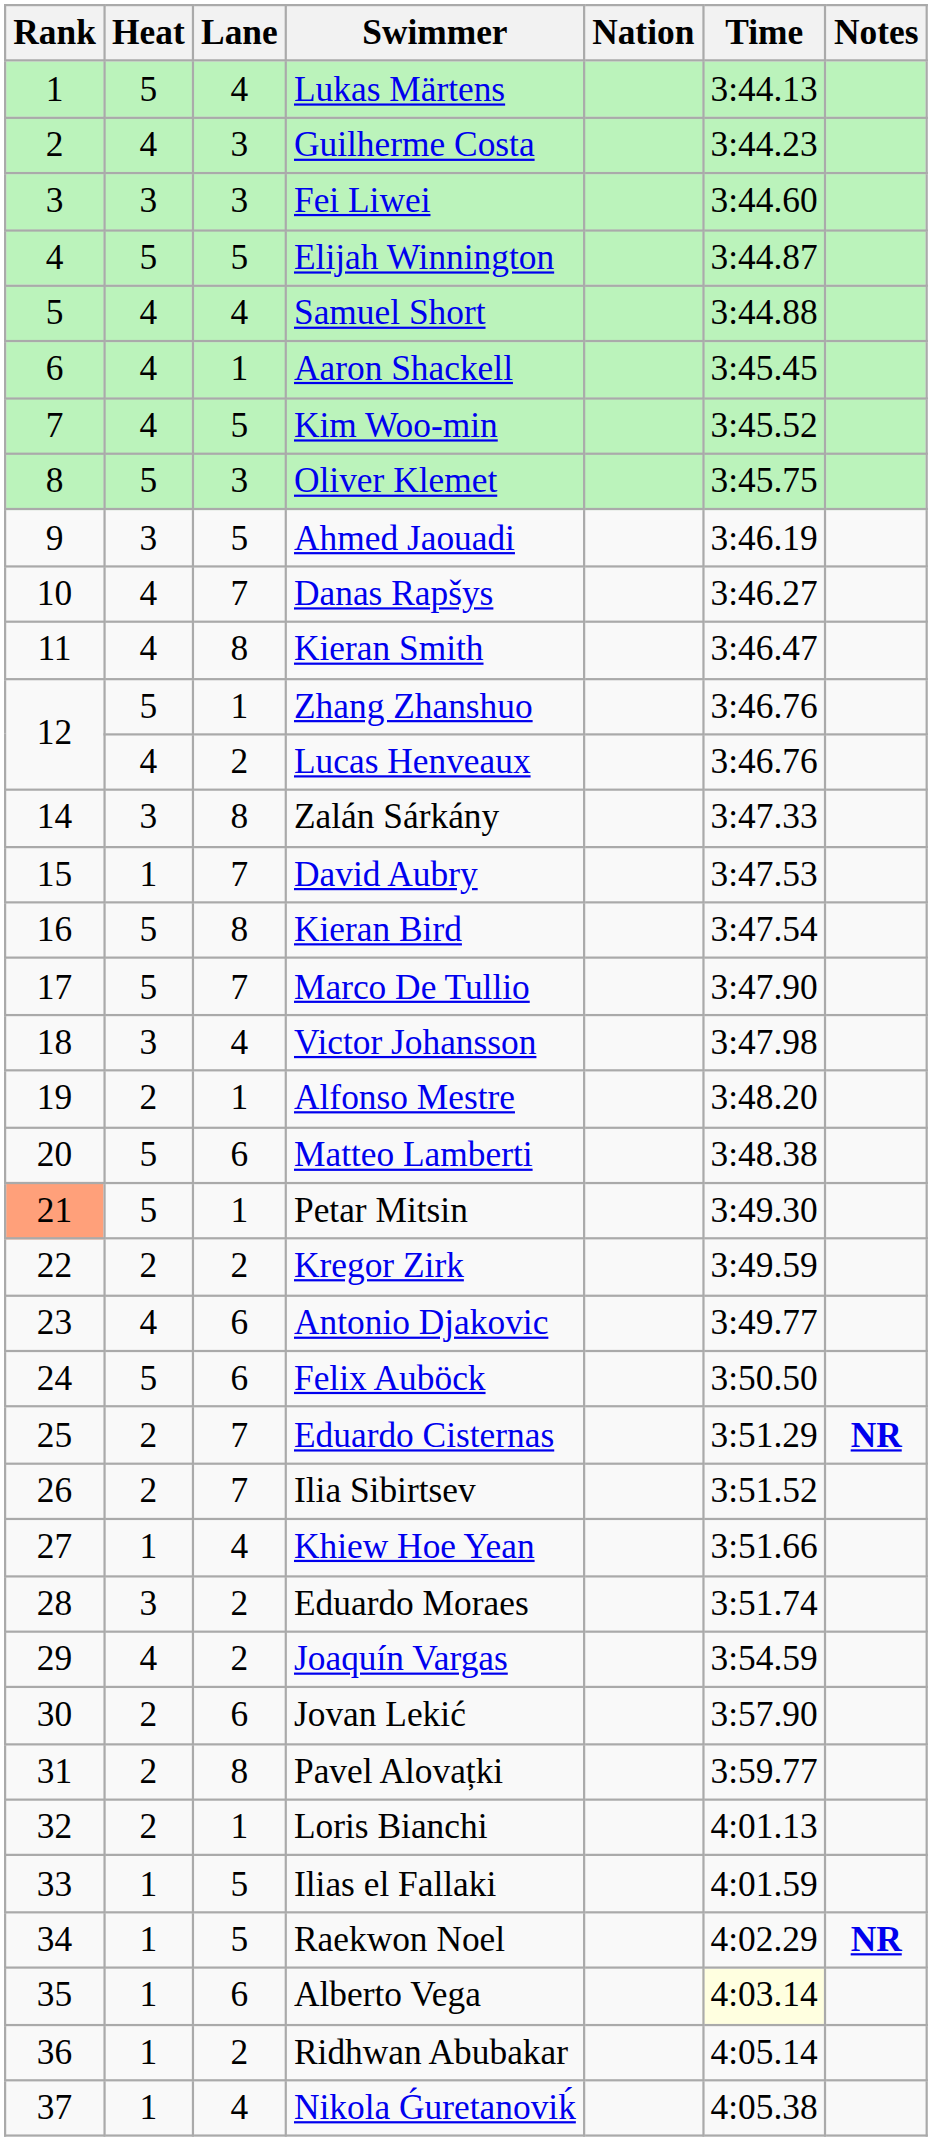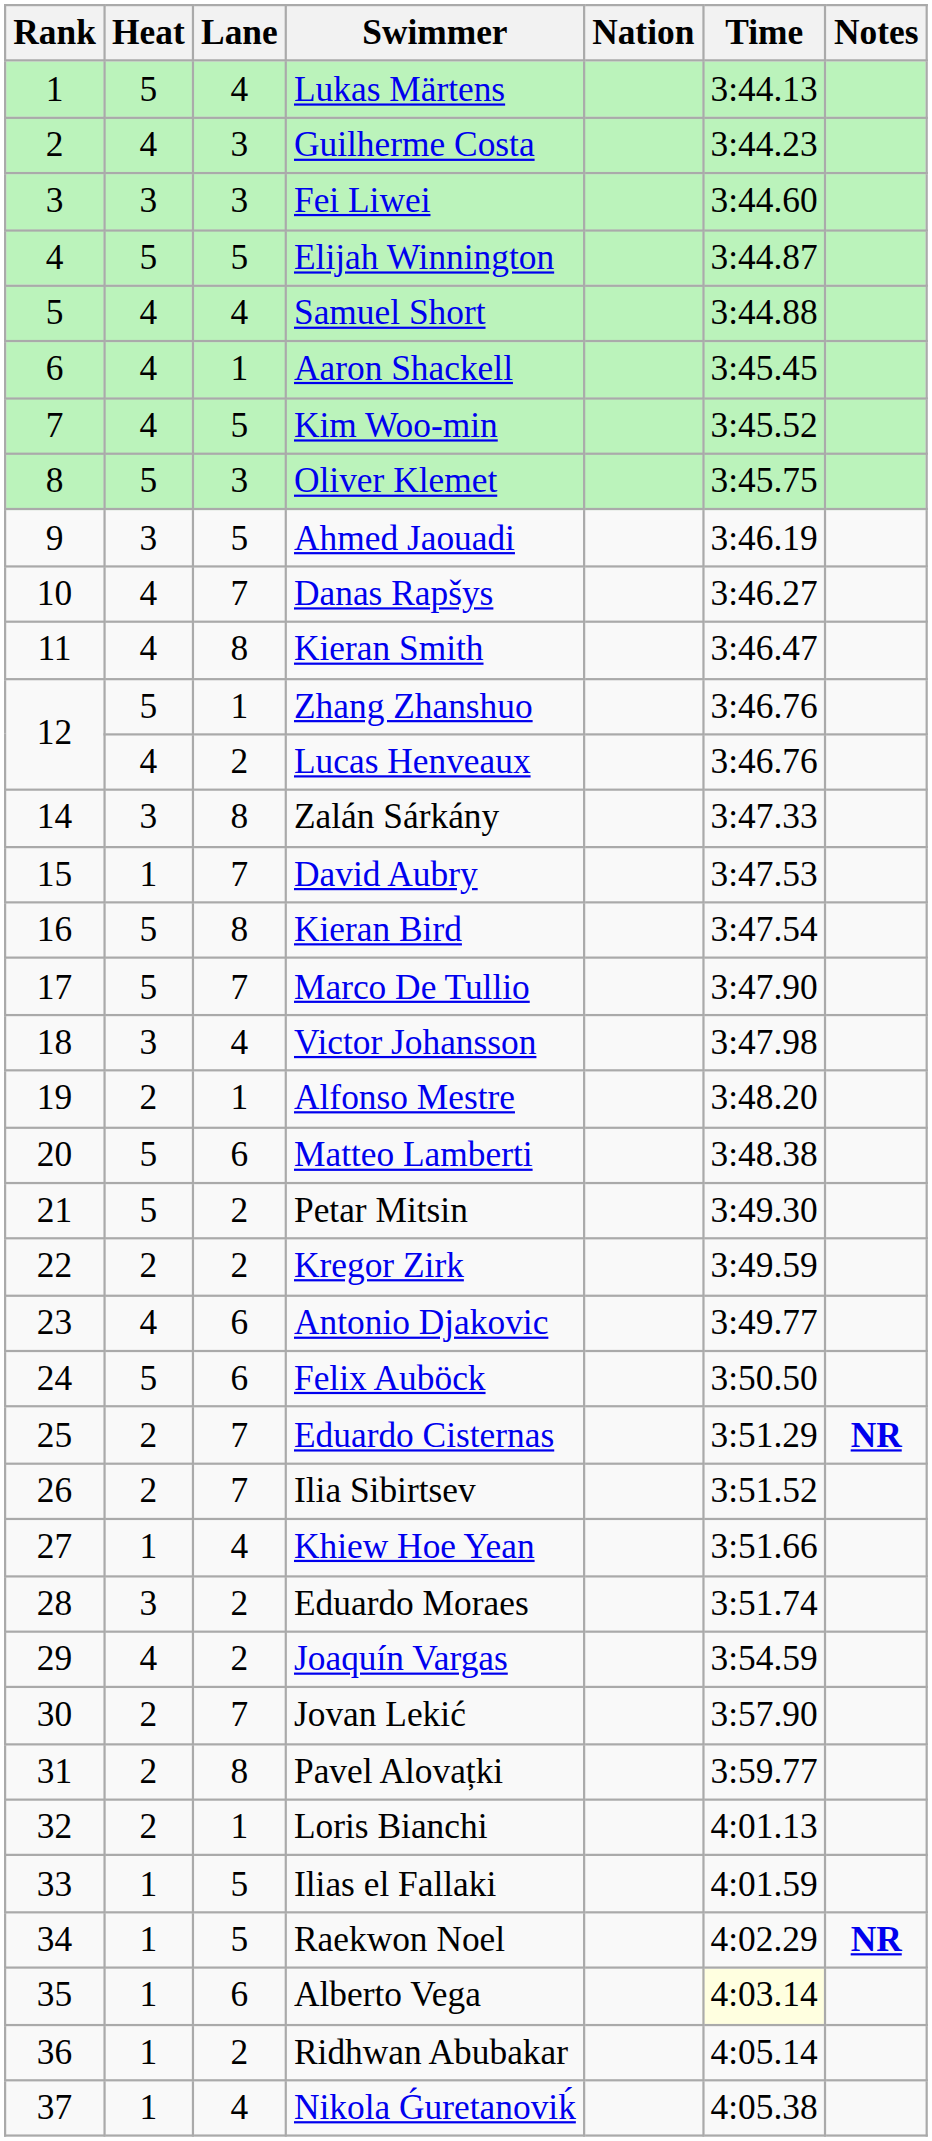 <table class="wikitable sortable mw-collapsible" style="text-align:center">
 <tr>
 <th scope="col">Rank</th>
 <th scope="col">Heat</th>
 <th scope="col">Lane</th>
 <th scope="col">Swimmer</th>
 <th scope="col">Nation</th>
 <th scope="col">Time</th>
 <th scope="col">Notes</th>
 </tr>
 <tr bgcolor="bbf3bb">
 <td>1</td>
 <td>5</td>
 <td>4</td>
 <td align="left"><a href='#'>Lukas Märtens</a></td>
 <td align="left"></td>
 <td>3:44.13</td>
 <td></td>
 </tr>
 <tr bgcolor="bbf3bb">
 <td>2</td>
 <td>4</td>
 <td>3</td>
 <td align="left"><a href='#'>Guilherme Costa</a></td>
 <td align="left"></td>
 <td>3:44.23</td>
 <td></td>
 </tr>
 <tr bgcolor="bbf3bb">
 <td>3</td>
 <td>3</td>
 <td>3</td>
 <td align="left"><a href='#'>Fei Liwei</a></td>
 <td align="left"></td>
 <td>3:44.60</td>
 <td></td>
 </tr>
 <tr bgcolor="bbf3bb">
 <td>4</td>
 <td>5</td>
 <td>5</td>
 <td align="left"><a href='#'>Elijah Winnington</a></td>
 <td align="left"></td>
 <td>3:44.87</td>
 <td></td>
 </tr>
 <tr bgcolor="bbf3bb">
 <td>5</td>
 <td>4</td>
 <td>4</td>
 <td align="left"><a href='#'>Samuel Short</a></td>
 <td align="left"></td>
 <td>3:44.88</td>
 <td></td>
 </tr>
 <tr bgcolor="bbf3bb">
 <td>6</td>
 <td>4</td>
 <td>1</td>
 <td align="left"><a href='#'>Aaron Shackell</a></td>
 <td align="left"></td>
 <td>3:45.45</td>
 <td></td>
 </tr>
 <tr bgcolor="bbf3bb">
 <td>7</td>
 <td>4</td>
 <td>5</td>
 <td align="left"><a href='#'>Kim Woo-min</a></td>
 <td align="left"></td>
 <td>3:45.52</td>
 <td></td>
 </tr>
 <tr bgcolor="bbf3bb">
 <td>8</td>
 <td>5</td>
 <td>3</td>
 <td align="left"><a href='#'>Oliver Klemet</a></td>
 <td align="left"></td>
 <td>3:45.75</td>
 <td></td>
 </tr>
 <tr>
 <td>9</td>
 <td>3</td>
 <td>5</td>
 <td align="left"><a href='#'>Ahmed Jaouadi</a></td>
 <td align="left"></td>
 <td>3:46.19</td>
 <td></td>
 </tr>
 <tr>
 <td>10</td>
 <td>4</td>
 <td>7</td>
 <td align="left"><a href='#'>Danas Rapšys</a></td>
 <td align="left"></td>
 <td>3:46.27</td>
 <td></td>
 </tr>
 <tr>
 <td>11</td>
 <td>4</td>
 <td>8</td>
 <td align="left"><a href='#'>Kieran Smith</a></td>
 <td align="left"></td>
 <td>3:46.47</td>
 <td></td>
 </tr>
 <tr>
 <td rowspan="2">12</td>
 <td>5</td>
 <td>1</td>
 <td align="left"><a href='#'>Zhang Zhanshuo</a></td>
 <td align="left"></td>
 <td>3:46.76</td>
 <td></td>
 </tr>
 <tr>
 <td>4</td>
 <td>2</td>
 <td align="left"><a href='#'>Lucas Henveaux</a></td>
 <td align="left"></td>
 <td>3:46.76</td>
 <td></td>
 </tr>
 <tr>
 <td>14</td>
 <td>3</td>
 <td>8</td>
 <td align="left">Zalán Sárkány</td>
 <td align="left"></td>
 <td>3:47.33</td>
 <td></td>
 </tr>
 <tr>
 <td>15</td>
 <td>1</td>
 <td>7</td>
 <td align="left"><a href='#'>David Aubry</a></td>
 <td align="left"></td>
 <td>3:47.53</td>
 <td></td>
 </tr>
 <tr>
 <td>16</td>
 <td>5</td>
 <td>8</td>
 <td align="left"><a href='#'>Kieran Bird</a></td>
 <td align="left"></td>
 <td>3:47.54</td>
 <td></td>
 </tr>
 <tr>
 <td>17</td>
 <td>5</td>
 <td>7</td>
 <td align="left"><a href='#'>Marco De Tullio</a></td>
 <td align="left"></td>
 <td>3:47.90</td>
 <td></td>
 </tr>
 <tr>
 <td>18</td>
 <td>3</td>
 <td>4</td>
 <td align="left"><a href='#'>Victor Johansson</a></td>
 <td align="left"></td>
 <td>3:47.98</td>
 <td></td>
 </tr>
 <tr>
 <td>19</td>
 <td>2</td>
 <td>1</td>
 <td align="left"><a href='#'>Alfonso Mestre</a></td>
 <td align="left"></td>
 <td>3:48.20</td>
 <td></td>
 </tr>
 <tr>
 <td>20</td>
 <td>5</td>
 <td>6</td>
 <td align="left"><a href='#'>Matteo Lamberti</a></td>
 <td align="left"></td>
 <td>3:48.38</td>
 <td></td>
 </tr>
 <tr>
-<td style="background: lightsalmon;">21</td>
+<td>21</td>
 <td>5</td>
-<td>1</td>
+<td>2</td>
 <td align="left">Petar Mitsin</td>
 <td align="left"></td>
 <td>3:49.30</td>
 <td></td>
 </tr>
 <tr>
 <td>22</td>
 <td>2</td>
 <td>2</td>
 <td align="left"><a href='#'>Kregor Zirk</a></td>
 <td align="left"></td>
 <td>3:49.59</td>
 <td></td>
 </tr>
 <tr>
 <td>23</td>
 <td>4</td>
 <td>6</td>
 <td align="left"><a href='#'>Antonio Djakovic</a></td>
 <td align="left"></td>
 <td>3:49.77</td>
 <td></td>
 </tr>
 <tr>
 <td>24</td>
 <td>5</td>
 <td>6</td>
 <td align="left"><a href='#'>Felix Auböck</a></td>
 <td align="left"></td>
 <td>3:50.50</td>
 <td></td>
 </tr>
 <tr>
 <td>25</td>
 <td>2</td>
 <td>7</td>
 <td align="left"><a href='#'>Eduardo Cisternas</a></td>
 <td align="left"></td>
 <td>3:51.29</td>
 <td><strong><a href='#'>NR</a></strong></td>
 </tr>
 <tr>
 <td>26</td>
 <td>2</td>
 <td>7</td>
 <td align="left">Ilia Sibirtsev</td>
 <td align="left"></td>
 <td>3:51.52</td>
 <td></td>
 </tr>
 <tr>
 <td>27</td>
 <td>1</td>
 <td>4</td>
 <td align="left"><a href='#'>Khiew Hoe Yean</a></td>
 <td align="left"></td>
 <td>3:51.66</td>
 <td></td>
 </tr>
 <tr>
 <td>28</td>
 <td>3</td>
 <td>2</td>
 <td align="left">Eduardo Moraes</td>
 <td align="left"></td>
 <td>3:51.74</td>
 <td></td>
 </tr>
 <tr>
 <td>29</td>
 <td>4</td>
 <td>2</td>
 <td align="left"><a href='#'>Joaquín Vargas</a></td>
 <td align="left"></td>
 <td>3:54.59</td>
 <td></td>
 </tr>
 <tr>
 <td>30</td>
 <td>2</td>
-<td>6</td>
+<td>7</td>
 <td align="left">Jovan Lekić</td>
 <td align="left"></td>
 <td>3:57.90</td>
 <td></td>
 </tr>
 <tr>
 <td>31</td>
 <td>2</td>
 <td>8</td>
 <td align="left">Pavel Alovațki</td>
 <td align="left"></td>
 <td>3:59.77</td>
 <td></td>
 </tr>
 <tr>
 <td>32</td>
 <td>2</td>
 <td>1</td>
 <td align="left">Loris Bianchi</td>
 <td align="left"></td>
 <td>4:01.13</td>
 <td></td>
 </tr>
 <tr>
 <td>33</td>
 <td>1</td>
 <td>5</td>
 <td align="left">Ilias el Fallaki</td>
 <td align="left"></td>
 <td>4:01.59</td>
 <td></td>
 </tr>
 <tr>
 <td>34</td>
 <td>1</td>
 <td>5</td>
 <td align="left">Raekwon Noel</td>
 <td align="left"></td>
 <td>4:02.29</td>
 <td><strong><a href='#'>NR</a></strong></td>
 </tr>
 <tr>
 <td>35</td>
 <td>1</td>
 <td>6</td>
 <td align="left">Alberto Vega</td>
 <td align="left"></td>
 <td style="background: lightyellow;">4:03.14</td>
 <td></td>
 </tr>
 <tr>
 <td>36</td>
 <td>1</td>
 <td>2</td>
 <td align="left">Ridhwan Abubakar</td>
 <td align="left"></td>
 <td>4:05.14</td>
 <td></td>
 </tr>
 <tr>
 <td>37</td>
 <td>1</td>
 <td>4</td>
 <td align="left"><a href='#'>Nikola Ǵuretanoviḱ</a></td>
 <td align="left"></td>
 <td>4:05.38</td>
 <td></td>
 </tr>
 </table>
